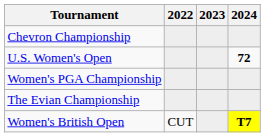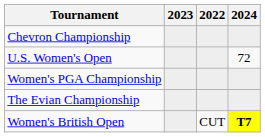 <table class="wikitable" style="font-size:95%;text-align:center;">
 <tr>
 <th>Tournament</th>
+<th>2023</th>
 <th>2022</th>
-<th>2023</th>
 <th>2024</th>
 </tr>
 <tr>
 <td align=left><a href='#'>Chevron Championship</a></td>
 <td style="background:#eeeeee;"></td>
 <td style="background:#eeeeee;"></td>
 <td style="background:#eeeeee;"></td>
 </tr>
 <tr>
 <td align=left><a href='#'>U.S. Women's Open</a></td>
 <td style="background:#eeeeee;"></td>
 <td style="background:#eeeeee;"></td>
-<td><strong>72</strong></td>
+<td>72</td>
 </tr>
 <tr>
 <td align=left><a href='#'>Women's PGA Championship</a></td>
 <td style="background:#eeeeee;"></td>
 <td style="background:#eeeeee;"></td>
 <td style="background:#eeeeee;"></td>
 </tr>
 <tr>
 <td align=left><a href='#'>The Evian Championship</a></td>
 <td style="background:#eeeeee;"></td>
 <td style="background:#eeeeee;"></td>
 <td style="background:#eeeeee;"></td>
 </tr>
 <tr>
 <td align=left><a href='#'>Women's British Open</a></td>
+<td style="background:#eeeeee;"></td>
 <td>CUT</td>
-<td style="background:#eeeeee;"></td>
 <td style="background:yellow;"><strong>T7</strong></td>
 </tr>
 </table>
